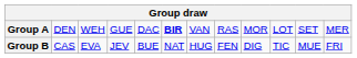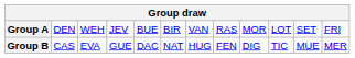 <table class="wikitable" style="text-align:center; font-size:85%">
 <tr>
 <th colspan="12">Group draw</th>
 </tr>
 <tr>
 <th>Group A</th>
 <td align="left"> <a href='#'>DEN</a></td>
 <td align="left"> <a href='#'>WEH</a></td>
-<td align="left"> <a href='#'>GUE</a></td>
-<td align="left"> <a href='#'>DAC</a></td>
-<td align="left"><strong> <a href='#'>BIR</a></strong></td>
+<td align="left"> <a href='#'>JEV</a></td>
+<td align="left"> <a href='#'>BUE</a></td>
+<td align="left"> <a href='#'>BIR</a></td>
 <td align="left"> <a href='#'>VAN</a></td>
 <td align="left"> <a href='#'>RAS</a></td>
 <td align="left"> <a href='#'>MOR</a></td>
 <td align="left"> <a href='#'>LOT</a></td>
 <td align="left"> <a href='#'>SET</a></td>
-<td align="left"> <a href='#'>MER</a></td>
+<td align="left"> <a href='#'>FRI</a></td>
 </tr>
 <tr>
 <th>Group B</th>
 <td align="left"> <a href='#'>CAS</a></td>
 <td align="left"> <a href='#'>EVA</a></td>
-<td align="left"> <a href='#'>JEV</a></td>
-<td align="left"> <a href='#'>BUE</a></td>
+<td align="left"> <a href='#'>GUE</a></td>
+<td align="left"> <a href='#'>DAC</a></td>
 <td align="left"> <a href='#'>NAT</a></td>
 <td align="left"> <a href='#'>HUG</a></td>
 <td align="left"> <a href='#'>FEN</a></td>
 <td align="left"> <a href='#'>DIG</a></td>
 <td align="left"> <a href='#'>TIC</a></td>
 <td align="left"> <a href='#'>MUE</a></td>
-<td align="left"> <a href='#'>FRI</a></td>
+<td align="left"> <a href='#'>MER</a></td>
 </tr>
 </table>
